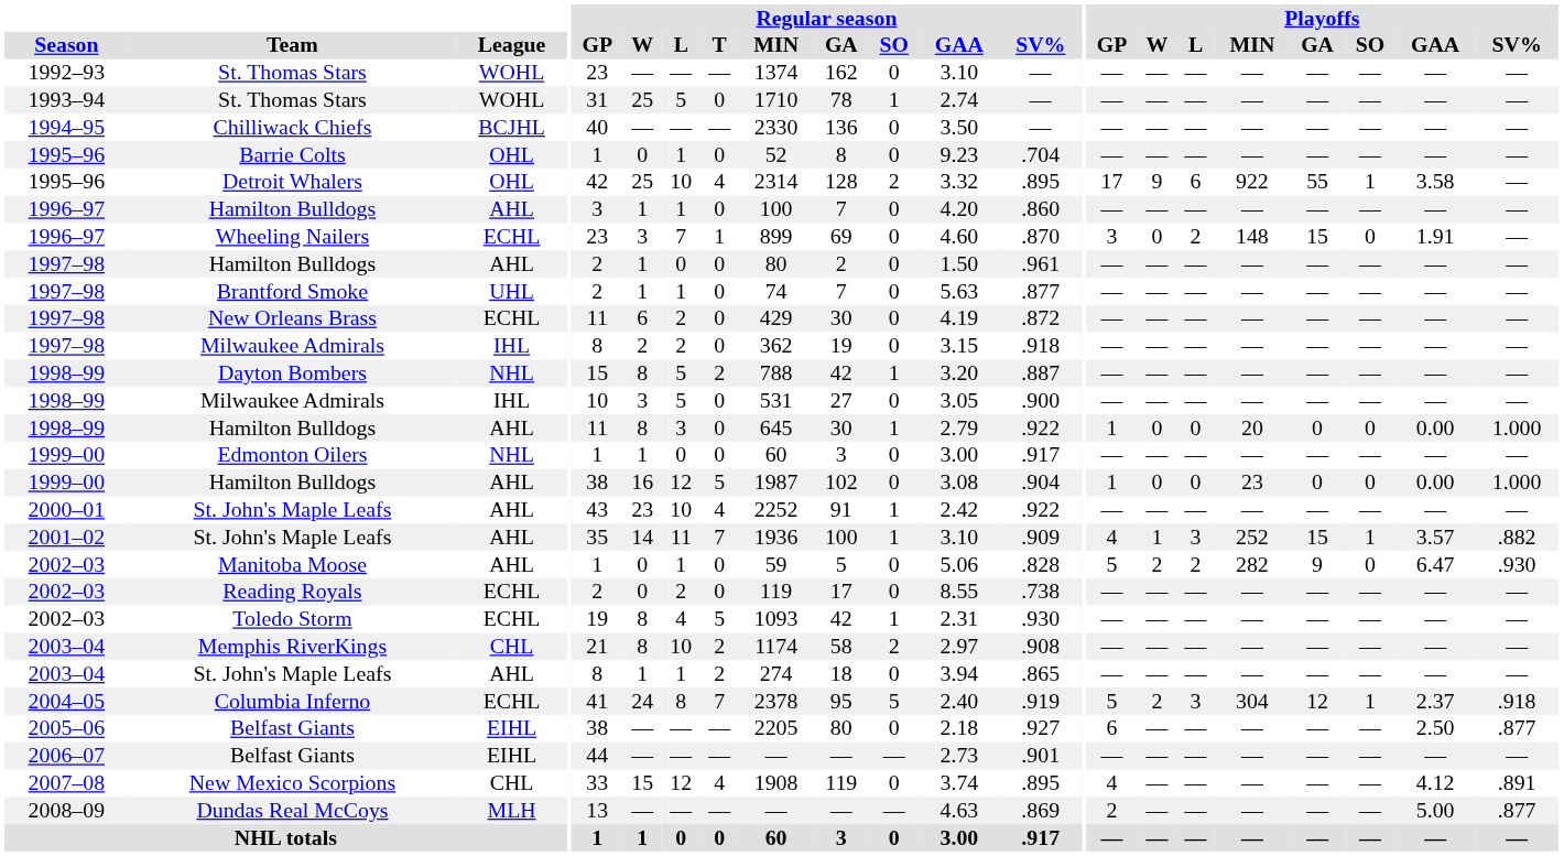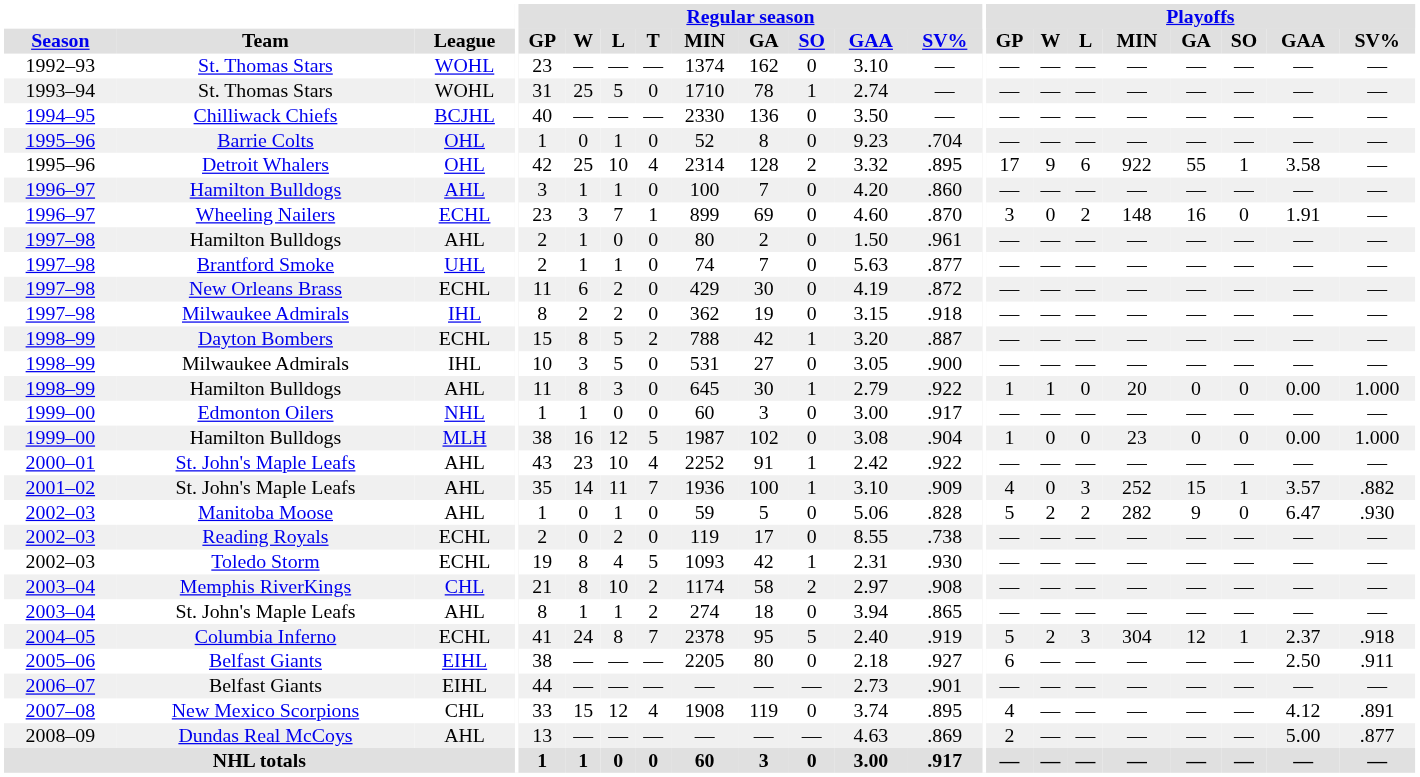 <table border="0" cellpadding="1" cellspacing="0" style="width:90%; text-align:center;">
 <tr bgcolor="#e0e0e0">
 <th colspan="3" bgcolor="#ffffff"></th>
 <th rowspan="99" bgcolor="#ffffff"></th>
 <th colspan="9" bgcolor="#e0e0e0"><a href='#'>Regular season</a></th>
 <th rowspan="99" bgcolor="#ffffff"></th>
 <th colspan="8" bgcolor="#e0e0e0"><a href='#'>Playoffs</a></th>
 </tr>
 <tr bgcolor="#e0e0e0">
 <th><a href='#'>Season</a></th>
 <th>Team</th>
 <th>League</th>
 <th>GP</th>
 <th>W</th>
 <th>L</th>
 <th>T</th>
 <th>MIN</th>
 <th>GA</th>
 <th><a href='#'>SO</a></th>
 <th><a href='#'>GAA</a></th>
 <th><a href='#'>SV%</a></th>
 <th>GP</th>
 <th>W</th>
 <th>L</th>
 <th>MIN</th>
 <th>GA</th>
 <th>SO</th>
 <th>GAA</th>
 <th>SV%</th>
 </tr>
 <tr>
 <td>1992–93</td>
 <td><a href='#'>St. Thomas Stars</a></td>
 <td><a href='#'>WOHL</a></td>
 <td>23</td>
 <td>—</td>
 <td>—</td>
 <td>—</td>
 <td>1374</td>
 <td>162</td>
 <td>0</td>
 <td>3.10</td>
 <td>—</td>
 <td>—</td>
 <td>—</td>
 <td>—</td>
 <td>—</td>
 <td>—</td>
 <td>—</td>
 <td>—</td>
 <td>—</td>
 </tr>
 <tr bgcolor="#f0f0f0">
 <td>1993–94</td>
 <td>St. Thomas Stars</td>
 <td>WOHL</td>
 <td>31</td>
 <td>25</td>
 <td>5</td>
 <td>0</td>
 <td>1710</td>
 <td>78</td>
 <td>1</td>
 <td>2.74</td>
 <td>—</td>
 <td>—</td>
 <td>—</td>
 <td>—</td>
 <td>—</td>
 <td>—</td>
 <td>—</td>
 <td>—</td>
 <td>—</td>
 </tr>
 <tr>
 <td><a href='#'>1994–95</a></td>
 <td><a href='#'>Chilliwack Chiefs</a></td>
 <td><a href='#'>BCJHL</a></td>
 <td>40</td>
 <td>—</td>
 <td>—</td>
 <td>—</td>
 <td>2330</td>
 <td>136</td>
 <td>0</td>
 <td>3.50</td>
 <td>—</td>
 <td>—</td>
 <td>—</td>
 <td>—</td>
 <td>—</td>
 <td>—</td>
 <td>—</td>
 <td>—</td>
 <td>—</td>
 </tr>
 <tr bgcolor="#f0f0f0">
 <td><a href='#'>1995–96</a></td>
 <td><a href='#'>Barrie Colts</a></td>
 <td><a href='#'>OHL</a></td>
 <td>1</td>
 <td>0</td>
 <td>1</td>
 <td>0</td>
 <td>52</td>
 <td>8</td>
 <td>0</td>
 <td>9.23</td>
 <td>.704</td>
 <td>—</td>
 <td>—</td>
 <td>—</td>
 <td>—</td>
 <td>—</td>
 <td>—</td>
 <td>—</td>
 <td>—</td>
 </tr>
 <tr>
 <td>1995–96</td>
 <td><a href='#'>Detroit Whalers</a></td>
 <td><a href='#'>OHL</a></td>
 <td>42</td>
 <td>25</td>
 <td>10</td>
 <td>4</td>
 <td>2314</td>
 <td>128</td>
 <td>2</td>
 <td>3.32</td>
 <td>.895</td>
 <td>17</td>
 <td>9</td>
 <td>6</td>
 <td>922</td>
 <td>55</td>
 <td>1</td>
 <td>3.58</td>
 <td>—</td>
 </tr>
 <tr bgcolor="#f0f0f0">
 <td><a href='#'>1996–97</a></td>
 <td><a href='#'>Hamilton Bulldogs</a></td>
 <td><a href='#'>AHL</a></td>
 <td>3</td>
 <td>1</td>
 <td>1</td>
 <td>0</td>
 <td>100</td>
 <td>7</td>
 <td>0</td>
 <td>4.20</td>
 <td>.860</td>
 <td>—</td>
 <td>—</td>
 <td>—</td>
 <td>—</td>
 <td>—</td>
 <td>—</td>
 <td>—</td>
 <td>—</td>
 </tr>
 <tr>
 <td><a href='#'>1996–97</a></td>
 <td><a href='#'>Wheeling Nailers</a></td>
 <td><a href='#'>ECHL</a></td>
 <td>23</td>
 <td>3</td>
 <td>7</td>
 <td>1</td>
 <td>899</td>
 <td>69</td>
 <td>0</td>
 <td>4.60</td>
 <td>.870</td>
 <td>3</td>
 <td>0</td>
 <td>2</td>
 <td>148</td>
-<td>15</td>
+<td>16</td>
 <td>0</td>
 <td>1.91</td>
 <td>—</td>
 </tr>
 <tr bgcolor="#f0f0f0">
 <td><a href='#'>1997–98</a></td>
 <td>Hamilton Bulldogs</td>
 <td>AHL</td>
 <td>2</td>
 <td>1</td>
 <td>0</td>
 <td>0</td>
 <td>80</td>
 <td>2</td>
 <td>0</td>
 <td>1.50</td>
 <td>.961</td>
 <td>—</td>
 <td>—</td>
 <td>—</td>
 <td>—</td>
 <td>—</td>
 <td>—</td>
 <td>—</td>
 <td>—</td>
 </tr>
 <tr>
 <td><a href='#'>1997–98</a></td>
 <td><a href='#'>Brantford Smoke</a></td>
 <td><a href='#'>UHL</a></td>
 <td>2</td>
 <td>1</td>
 <td>1</td>
 <td>0</td>
 <td>74</td>
 <td>7</td>
 <td>0</td>
 <td>5.63</td>
 <td>.877</td>
 <td>—</td>
 <td>—</td>
 <td>—</td>
 <td>—</td>
 <td>—</td>
 <td>—</td>
 <td>—</td>
 <td>—</td>
 </tr>
 <tr bgcolor="#f0f0f0">
 <td><a href='#'>1997–98</a></td>
 <td><a href='#'>New Orleans Brass</a></td>
 <td>ECHL</td>
 <td>11</td>
 <td>6</td>
 <td>2</td>
 <td>0</td>
 <td>429</td>
 <td>30</td>
 <td>0</td>
 <td>4.19</td>
 <td>.872</td>
 <td>—</td>
 <td>—</td>
 <td>—</td>
 <td>—</td>
 <td>—</td>
 <td>—</td>
 <td>—</td>
 <td>—</td>
 </tr>
 <tr>
 <td><a href='#'>1997–98</a></td>
 <td><a href='#'>Milwaukee Admirals</a></td>
 <td><a href='#'>IHL</a></td>
 <td>8</td>
 <td>2</td>
 <td>2</td>
 <td>0</td>
 <td>362</td>
 <td>19</td>
 <td>0</td>
 <td>3.15</td>
 <td>.918</td>
 <td>—</td>
 <td>—</td>
 <td>—</td>
 <td>—</td>
 <td>—</td>
 <td>—</td>
 <td>—</td>
 <td>—</td>
 </tr>
 <tr bgcolor="#f0f0f0">
 <td><a href='#'>1998–99</a></td>
 <td><a href='#'>Dayton Bombers</a></td>
-<td><a href='#'>NHL</a></td>
+<td>ECHL</td>
 <td>15</td>
 <td>8</td>
 <td>5</td>
 <td>2</td>
 <td>788</td>
 <td>42</td>
 <td>1</td>
 <td>3.20</td>
 <td>.887</td>
 <td>—</td>
 <td>—</td>
 <td>—</td>
 <td>—</td>
 <td>—</td>
 <td>—</td>
 <td>—</td>
 <td>—</td>
 </tr>
 <tr>
 <td><a href='#'>1998–99</a></td>
 <td>Milwaukee Admirals</td>
 <td>IHL</td>
 <td>10</td>
 <td>3</td>
 <td>5</td>
 <td>0</td>
 <td>531</td>
 <td>27</td>
 <td>0</td>
 <td>3.05</td>
 <td>.900</td>
 <td>—</td>
 <td>—</td>
 <td>—</td>
 <td>—</td>
 <td>—</td>
 <td>—</td>
 <td>—</td>
 <td>—</td>
 </tr>
 <tr bgcolor="#f0f0f0">
 <td><a href='#'>1998–99</a></td>
 <td>Hamilton Bulldogs</td>
 <td>AHL</td>
 <td>11</td>
 <td>8</td>
 <td>3</td>
 <td>0</td>
 <td>645</td>
 <td>30</td>
 <td>1</td>
 <td>2.79</td>
 <td>.922</td>
 <td>1</td>
-<td>0</td>
+<td>1</td>
 <td>0</td>
 <td>20</td>
 <td>0</td>
 <td>0</td>
 <td>0.00</td>
 <td>1.000</td>
 </tr>
 <tr>
 <td><a href='#'>1999–00</a></td>
 <td><a href='#'>Edmonton Oilers</a></td>
 <td><a href='#'>NHL</a></td>
 <td>1</td>
 <td>1</td>
 <td>0</td>
 <td>0</td>
 <td>60</td>
 <td>3</td>
 <td>0</td>
 <td>3.00</td>
 <td>.917</td>
 <td>—</td>
 <td>—</td>
 <td>—</td>
 <td>—</td>
 <td>—</td>
 <td>—</td>
 <td>—</td>
 <td>—</td>
 </tr>
 <tr bgcolor="#f0f0f0">
 <td><a href='#'>1999–00</a></td>
 <td>Hamilton Bulldogs</td>
-<td>AHL</td>
+<td><a href='#'>MLH</a></td>
 <td>38</td>
 <td>16</td>
 <td>12</td>
 <td>5</td>
 <td>1987</td>
 <td>102</td>
 <td>0</td>
 <td>3.08</td>
 <td>.904</td>
 <td>1</td>
 <td>0</td>
 <td>0</td>
 <td>23</td>
 <td>0</td>
 <td>0</td>
 <td>0.00</td>
 <td>1.000</td>
 </tr>
 <tr>
 <td><a href='#'>2000–01</a></td>
 <td><a href='#'>St. John's Maple Leafs</a></td>
 <td>AHL</td>
 <td>43</td>
 <td>23</td>
 <td>10</td>
 <td>4</td>
 <td>2252</td>
 <td>91</td>
 <td>1</td>
 <td>2.42</td>
 <td>.922</td>
 <td>—</td>
 <td>—</td>
 <td>—</td>
 <td>—</td>
 <td>—</td>
 <td>—</td>
 <td>—</td>
 <td>—</td>
 </tr>
 <tr bgcolor="#f0f0f0">
 <td><a href='#'>2001–02</a></td>
 <td>St. John's Maple Leafs</td>
 <td>AHL</td>
 <td>35</td>
 <td>14</td>
 <td>11</td>
 <td>7</td>
 <td>1936</td>
 <td>100</td>
 <td>1</td>
 <td>3.10</td>
 <td>.909</td>
 <td>4</td>
-<td>1</td>
+<td>0</td>
 <td>3</td>
 <td>252</td>
 <td>15</td>
 <td>1</td>
 <td>3.57</td>
 <td>.882</td>
 </tr>
 <tr>
 <td><a href='#'>2002–03</a></td>
 <td><a href='#'>Manitoba Moose</a></td>
 <td>AHL</td>
 <td>1</td>
 <td>0</td>
 <td>1</td>
 <td>0</td>
 <td>59</td>
 <td>5</td>
 <td>0</td>
 <td>5.06</td>
 <td>.828</td>
 <td>5</td>
 <td>2</td>
 <td>2</td>
 <td>282</td>
 <td>9</td>
 <td>0</td>
 <td>6.47</td>
 <td>.930</td>
 </tr>
 <tr bgcolor="#f0f0f0">
 <td><a href='#'>2002–03</a></td>
 <td><a href='#'>Reading Royals</a></td>
 <td>ECHL</td>
 <td>2</td>
 <td>0</td>
 <td>2</td>
 <td>0</td>
 <td>119</td>
 <td>17</td>
 <td>0</td>
 <td>8.55</td>
 <td>.738</td>
 <td>—</td>
 <td>—</td>
 <td>—</td>
 <td>—</td>
 <td>—</td>
 <td>—</td>
 <td>—</td>
 <td>—</td>
 </tr>
 <tr>
 <td>2002–03</td>
 <td><a href='#'>Toledo Storm</a></td>
 <td>ECHL</td>
 <td>19</td>
 <td>8</td>
 <td>4</td>
 <td>5</td>
 <td>1093</td>
 <td>42</td>
 <td>1</td>
 <td>2.31</td>
 <td>.930</td>
 <td>—</td>
 <td>—</td>
 <td>—</td>
 <td>—</td>
 <td>—</td>
 <td>—</td>
 <td>—</td>
 <td>—</td>
 </tr>
 <tr bgcolor="#f0f0f0">
 <td><a href='#'>2003–04</a></td>
 <td><a href='#'>Memphis RiverKings</a></td>
 <td><a href='#'>CHL</a></td>
 <td>21</td>
 <td>8</td>
 <td>10</td>
 <td>2</td>
 <td>1174</td>
 <td>58</td>
 <td>2</td>
 <td>2.97</td>
 <td>.908</td>
 <td>—</td>
 <td>—</td>
 <td>—</td>
 <td>—</td>
 <td>—</td>
 <td>—</td>
 <td>—</td>
 <td>—</td>
 </tr>
 <tr>
 <td><a href='#'>2003–04</a></td>
 <td>St. John's Maple Leafs</td>
 <td>AHL</td>
 <td>8</td>
 <td>1</td>
 <td>1</td>
 <td>2</td>
 <td>274</td>
 <td>18</td>
 <td>0</td>
 <td>3.94</td>
 <td>.865</td>
 <td>—</td>
 <td>—</td>
 <td>—</td>
 <td>—</td>
 <td>—</td>
 <td>—</td>
 <td>—</td>
 <td>—</td>
 </tr>
 <tr bgcolor="#f0f0f0">
 <td><a href='#'>2004–05</a></td>
 <td><a href='#'>Columbia Inferno</a></td>
 <td>ECHL</td>
 <td>41</td>
 <td>24</td>
 <td>8</td>
 <td>7</td>
 <td>2378</td>
 <td>95</td>
 <td>5</td>
 <td>2.40</td>
 <td>.919</td>
 <td>5</td>
 <td>2</td>
 <td>3</td>
 <td>304</td>
 <td>12</td>
 <td>1</td>
 <td>2.37</td>
 <td>.918</td>
 </tr>
 <tr>
 <td><a href='#'>2005–06</a></td>
 <td><a href='#'>Belfast Giants</a></td>
 <td><a href='#'>EIHL</a></td>
 <td>38</td>
 <td>—</td>
 <td>—</td>
 <td>—</td>
 <td>2205</td>
 <td>80</td>
 <td>0</td>
 <td>2.18</td>
 <td>.927</td>
 <td>6</td>
 <td>—</td>
 <td>—</td>
 <td>—</td>
 <td>—</td>
 <td>—</td>
 <td>2.50</td>
-<td>.877</td>
+<td>.911</td>
 </tr>
 <tr bgcolor="#f0f0f0">
 <td><a href='#'>2006–07</a></td>
 <td>Belfast Giants</td>
 <td>EIHL</td>
 <td>44</td>
 <td>—</td>
 <td>—</td>
 <td>—</td>
 <td>—</td>
 <td>—</td>
 <td>—</td>
 <td>2.73</td>
 <td>.901</td>
 <td>—</td>
 <td>—</td>
 <td>—</td>
 <td>—</td>
 <td>—</td>
 <td>—</td>
 <td>—</td>
 <td>—</td>
 </tr>
 <tr>
 <td><a href='#'>2007–08</a></td>
 <td><a href='#'>New Mexico Scorpions</a></td>
 <td>CHL</td>
 <td>33</td>
 <td>15</td>
 <td>12</td>
 <td>4</td>
 <td>1908</td>
 <td>119</td>
 <td>0</td>
 <td>3.74</td>
 <td>.895</td>
 <td>4</td>
 <td>—</td>
 <td>—</td>
 <td>—</td>
 <td>—</td>
 <td>—</td>
 <td>4.12</td>
 <td>.891</td>
 </tr>
 <tr bgcolor="#f0f0f0">
 <td>2008–09</td>
 <td><a href='#'>Dundas Real McCoys</a></td>
-<td><a href='#'>MLH</a></td>
+<td>AHL</td>
 <td>13</td>
 <td>—</td>
 <td>—</td>
 <td>—</td>
 <td>—</td>
 <td>—</td>
 <td>—</td>
 <td>4.63</td>
 <td>.869</td>
 <td>2</td>
 <td>—</td>
 <td>—</td>
 <td>—</td>
 <td>—</td>
 <td>—</td>
 <td>5.00</td>
 <td>.877</td>
 </tr>
 <tr bgcolor="#e0e0e0">
 <th colspan=3>NHL totals</th>
 <th>1</th>
 <th>1</th>
 <th>0</th>
 <th>0</th>
 <th>60</th>
 <th>3</th>
 <th>0</th>
 <th>3.00</th>
 <th>.917</th>
 <th>—</th>
 <th>—</th>
 <th>—</th>
 <th>—</th>
 <th>—</th>
 <th>—</th>
 <th>—</th>
 <th>—</th>
 </tr>
 </table>
